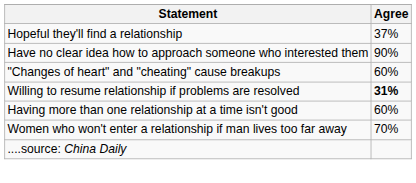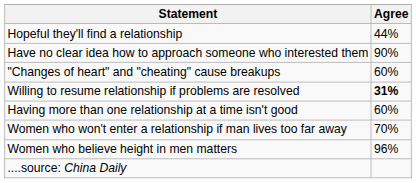 <table class="wikitable" style="float:right;">
 <tr>
 </tr>
 <tr>
 <th>Statement</th>
 <th>Agree</th>
 </tr>
 <tr>
 <td>Hopeful they'll find a relationship</td>
-<td>37%</td>
+<td>44%</td>
 </tr>
 <tr>
 <td>Have no clear idea how to approach someone who interested them</td>
 <td>90%</td>
 </tr>
 <tr>
 <td>"Changes of heart" and "cheating" cause breakups</td>
 <td>60%</td>
 </tr>
 <tr>
 <td>Willing to resume relationship if problems are resolved</td>
 <td><strong>31%</strong></td>
 </tr>
 <tr>
 <td>Having more than one relationship at a time isn't good</td>
 <td>60%</td>
 </tr>
 <tr>
 <td>Women who won't enter a relationship if man lives too far away</td>
 <td>70%</td>
 </tr>
 <tr>
+<td>Women who believe height in men matters</td>
+<td>96%</td>
+</tr>
+<tr>
 <td>....source: <em>China Daily</em></td>
 <td></td>
 </tr>
 </table>
